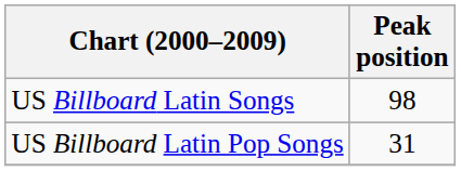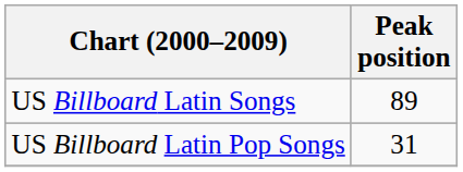 <table class="wikitable">
 <tr>
 <th align="left">Chart (2000–2009)</th>
 <th align="left">Peak<br>position</th>
 </tr>
 <tr>
 <td align="left">US <a href='#'><em>Billboard</em> Latin Songs</a></td>
-<td style="text-align:center;">98</td>
+<td style="text-align:center;">89</td>
 </tr>
 <tr>
 <td align="left">US <em>Billboard</em> <a href='#'>Latin Pop Songs</a></td>
 <td style="text-align:center;">31</td>
 </tr>
 <tr>
 </tr>
 </table>
